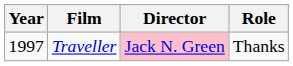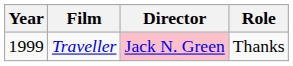 <table class="wikitable">
 <tr>
 <th>Year</th>
 <th>Film</th>
 <th>Director</th>
 <th>Role</th>
 </tr>
 <tr>
-<td>1997</td>
+<td>1999</td>
 <td><em><a href='#'>Traveller</a></em></td>
 <td style="background: pink;"><a href='#'>Jack N. Green</a></td>
 <td>Thanks</td>
 </tr>
 </table>
